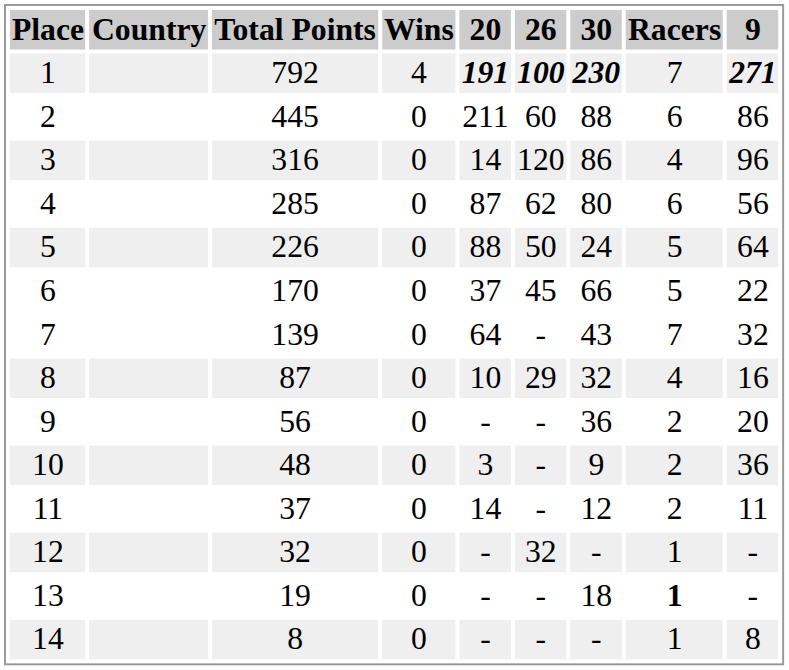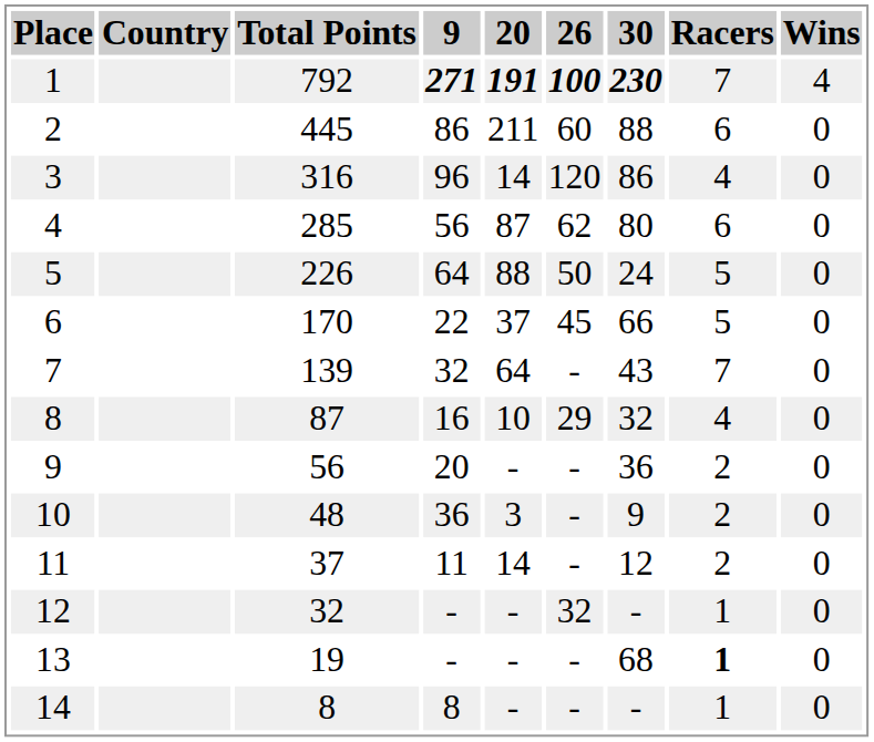 <table border="0" style="border: 1px solid #999; background-color:#FFFFFF; text-align:center">
 <tr align="center" bgcolor="#CCCCCC">
 <th>Place</th>
 <th>Country</th>
 <th>Total Points</th>
-<th>Wins</th>
+<th>9</th>
 <th>20</th>
 <th>26</th>
 <th>30</th>
 <th>Racers</th>
-<th>9</th>
+<th>Wins</th>
 </tr>
 <tr bgcolor="#EFEFEF">
 <td>1</td>
 <td align="left"></td>
 <td>792</td>
-<td>4</td>
+<td><strong><em>271</em></strong></td>
 <td><strong><em>191</em></strong></td>
 <td><strong><em>100</em></strong></td>
 <td><strong><em>230</em></strong></td>
 <td>7</td>
-<td><strong><em>271</em></strong></td>
+<td>4</td>
 </tr>
 <tr>
 <td>2</td>
 <td align="left"></td>
 <td>445</td>
-<td>0</td>
+<td>86</td>
 <td>211</td>
 <td>60</td>
 <td>88</td>
 <td>6</td>
-<td>86</td>
+<td>0</td>
 </tr>
 <tr bgcolor="#EFEFEF">
 <td>3</td>
 <td align="left"></td>
 <td>316</td>
-<td>0</td>
+<td>96</td>
 <td>14</td>
 <td>120</td>
 <td>86</td>
 <td>4</td>
-<td>96</td>
+<td>0</td>
 </tr>
 <tr>
 <td>4</td>
 <td align="left"></td>
 <td>285</td>
-<td>0</td>
+<td>56</td>
 <td>87</td>
 <td>62</td>
 <td>80</td>
 <td>6</td>
-<td>56</td>
+<td>0</td>
 </tr>
 <tr bgcolor="#EFEFEF">
 <td>5</td>
 <td align="left"></td>
 <td>226</td>
-<td>0</td>
+<td>64</td>
 <td>88</td>
 <td>50</td>
 <td>24</td>
 <td>5</td>
-<td>64</td>
+<td>0</td>
 </tr>
 <tr>
 <td>6</td>
 <td align="left"></td>
 <td>170</td>
-<td>0</td>
+<td>22</td>
 <td>37</td>
 <td>45</td>
 <td>66</td>
 <td>5</td>
-<td>22</td>
+<td>0</td>
 </tr>
 <tr>
 <td>7</td>
 <td align="left"></td>
 <td>139</td>
-<td>0</td>
+<td>32</td>
 <td>64</td>
 <td>-</td>
 <td>43</td>
 <td>7</td>
-<td>32</td>
+<td>0</td>
 </tr>
 <tr bgcolor="#EFEFEF">
 <td>8</td>
 <td align="left"></td>
 <td>87</td>
-<td>0</td>
+<td>16</td>
 <td>10</td>
 <td>29</td>
 <td>32</td>
 <td>4</td>
-<td>16</td>
+<td>0</td>
 </tr>
 <tr>
 <td>9</td>
 <td align="left"></td>
 <td>56</td>
-<td>0</td>
+<td>20</td>
 <td>-</td>
 <td>-</td>
 <td>36</td>
 <td>2</td>
-<td>20</td>
+<td>0</td>
 </tr>
 <tr bgcolor="#EFEFEF">
 <td>10</td>
 <td align="left"></td>
 <td>48</td>
-<td>0</td>
+<td>36</td>
 <td>3</td>
 <td>-</td>
 <td>9</td>
 <td>2</td>
-<td>36</td>
+<td>0</td>
 </tr>
 <tr>
 <td>11</td>
 <td align="left"></td>
 <td>37</td>
-<td>0</td>
+<td>11</td>
 <td>14</td>
 <td>-</td>
 <td>12</td>
 <td>2</td>
-<td>11</td>
+<td>0</td>
 </tr>
 <tr bgcolor="#EFEFEF">
 <td>12</td>
 <td align="left"></td>
 <td>32</td>
-<td>0</td>
+<td>-</td>
 <td>-</td>
 <td>32</td>
 <td>-</td>
 <td>1</td>
-<td>-</td>
+<td>0</td>
 </tr>
 <tr>
 <td>13</td>
 <td align="left"></td>
 <td>19</td>
-<td>0</td>
 <td>-</td>
 <td>-</td>
-<td>18</td>
+<td>-</td>
+<td>68</td>
 <td><strong>1</strong></td>
-<td>-</td>
+<td>0</td>
 </tr>
 <tr bgcolor="#EFEFEF">
 <td>14</td>
 <td align="left"></td>
 <td>8</td>
-<td>0</td>
+<td>8</td>
 <td>-</td>
 <td>-</td>
 <td>-</td>
 <td>1</td>
-<td>8</td>
+<td>0</td>
 </tr>
 </table>
